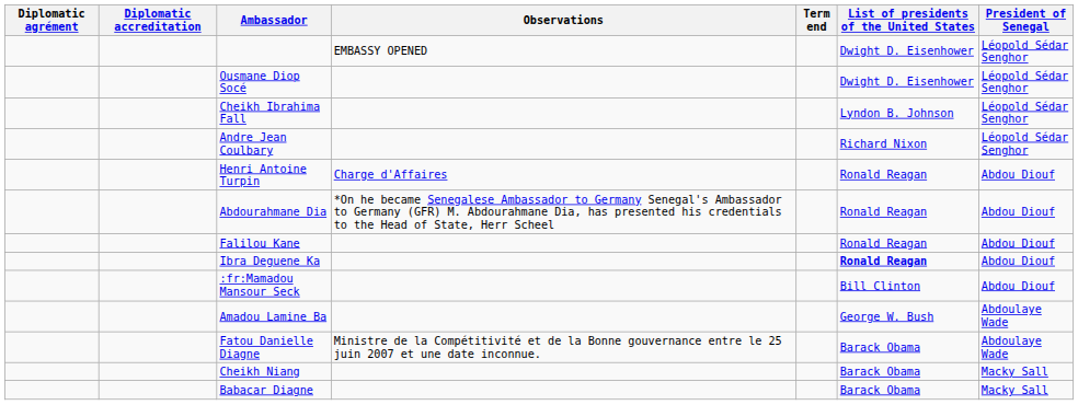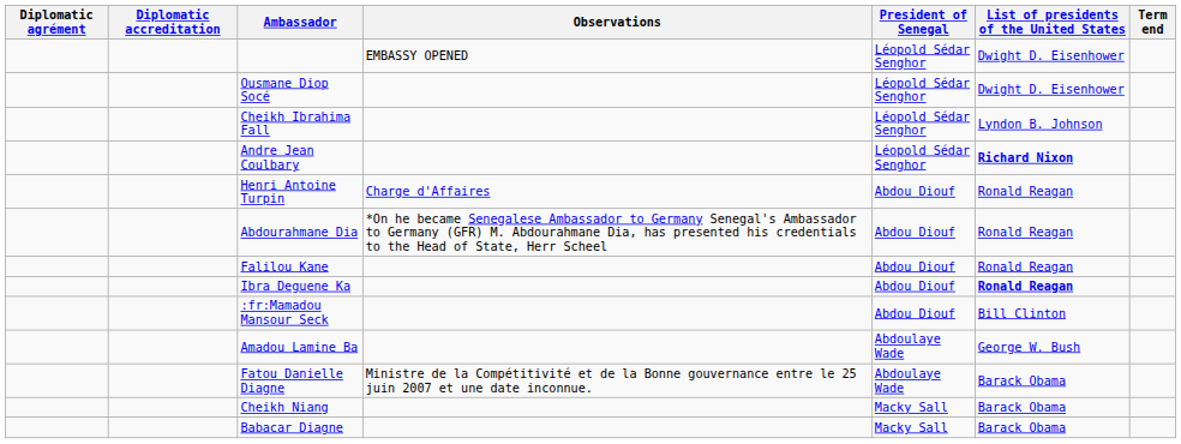 <table class="wikitable sortable">
 <tr>
 <th>Diplomatic <a href='#'>agrément</a></th>
 <th><a href='#'>Diplomatic accreditation</a></th>
 <th><a href='#'>Ambassador</a></th>
 <th>Observations</th>
+<th><a href='#'>President of Senegal</a></th>
+<th><a href='#'>List of presidents of the United States</a></th>
 <th>Term end</th>
-<th><a href='#'>List of presidents of the United States</a></th>
-<th><a href='#'>President of Senegal</a></th>
 </tr>
 <tr>
 <td></td>
 <td></td>
 <td></td>
 <td>EMBASSY OPENED</td>
+<td><a href='#'>Léopold Sédar Senghor</a></td>
+<td><a href='#'>Dwight D. Eisenhower</a></td>
 <td></td>
-<td><a href='#'>Dwight D. Eisenhower</a></td>
-<td><a href='#'>Léopold Sédar Senghor</a></td>
 </tr>
 <tr>
 <td></td>
 <td></td>
 <td><a href='#'>Ousmane Diop Socé</a></td>
 <td></td>
+<td><a href='#'>Léopold Sédar Senghor</a></td>
+<td><a href='#'>Dwight D. Eisenhower</a></td>
 <td></td>
-<td><a href='#'>Dwight D. Eisenhower</a></td>
-<td><a href='#'>Léopold Sédar Senghor</a></td>
 </tr>
 <tr>
 <td></td>
 <td></td>
 <td><a href='#'>Cheikh Ibrahima Fall</a></td>
 <td></td>
+<td><a href='#'>Léopold Sédar Senghor</a></td>
+<td><a href='#'>Lyndon B. Johnson</a></td>
 <td></td>
-<td><a href='#'>Lyndon B. Johnson</a></td>
-<td><a href='#'>Léopold Sédar Senghor</a></td>
 </tr>
 <tr>
 <td></td>
 <td></td>
 <td><a href='#'>Andre Jean Coulbary</a></td>
 <td></td>
+<td><a href='#'>Léopold Sédar Senghor</a></td>
+<td><strong><a href='#'>Richard Nixon</a></strong></td>
 <td></td>
-<td><a href='#'>Richard Nixon</a></td>
-<td><a href='#'>Léopold Sédar Senghor</a></td>
 </tr>
 <tr>
 <td></td>
 <td></td>
 <td><a href='#'>Henri Antoine Turpin</a></td>
 <td><a href='#'>Charge d'Affaires</a></td>
+<td><a href='#'>Abdou Diouf</a></td>
+<td><a href='#'>Ronald Reagan</a></td>
 <td></td>
-<td><a href='#'>Ronald Reagan</a></td>
-<td><a href='#'>Abdou Diouf</a></td>
 </tr>
 <tr>
 <td></td>
 <td></td>
 <td><a href='#'>Abdourahmane Dia</a></td>
 <td>*On  he became <a href='#'>Senegalese Ambassador to Germany</a> Senegal's Ambassador to Germany (GFR) M. Abdourahmane Dia, has presented his credentials to the Head of State, Herr Scheel</td>
+<td><a href='#'>Abdou Diouf</a></td>
+<td><a href='#'>Ronald Reagan</a></td>
 <td></td>
-<td><a href='#'>Ronald Reagan</a></td>
-<td><a href='#'>Abdou Diouf</a></td>
 </tr>
 <tr>
 <td></td>
 <td></td>
 <td><a href='#'>Falilou Kane</a></td>
 <td></td>
+<td><a href='#'>Abdou Diouf</a></td>
+<td><a href='#'>Ronald Reagan</a></td>
 <td></td>
-<td><a href='#'>Ronald Reagan</a></td>
-<td><a href='#'>Abdou Diouf</a></td>
 </tr>
 <tr>
 <td></td>
 <td></td>
 <td><a href='#'>Ibra Deguene Ka</a></td>
 <td></td>
+<td><a href='#'>Abdou Diouf</a></td>
+<td><strong><a href='#'>Ronald Reagan</a></strong></td>
 <td></td>
-<td><strong><a href='#'>Ronald Reagan</a></strong></td>
-<td><a href='#'>Abdou Diouf</a></td>
 </tr>
 <tr>
 <td></td>
 <td></td>
 <td><a href='#'>:fr:Mamadou Mansour Seck</a></td>
 <td></td>
+<td><a href='#'>Abdou Diouf</a></td>
+<td><a href='#'>Bill Clinton</a></td>
 <td></td>
-<td><a href='#'>Bill Clinton</a></td>
-<td><a href='#'>Abdou Diouf</a></td>
 </tr>
 <tr>
 <td></td>
 <td></td>
 <td><a href='#'>Amadou Lamine Ba</a></td>
 <td></td>
+<td><a href='#'>Abdoulaye Wade</a></td>
+<td><a href='#'>George W. Bush</a></td>
 <td></td>
-<td><a href='#'>George W. Bush</a></td>
-<td><a href='#'>Abdoulaye Wade</a></td>
 </tr>
 <tr>
 <td></td>
 <td></td>
 <td><a href='#'>Fatou Danielle Diagne</a></td>
 <td>Ministre de la Compétitivité et de la Bonne gouvernance entre le 25 juin 2007 et une date inconnue.</td>
+<td><a href='#'>Abdoulaye Wade</a></td>
+<td><a href='#'>Barack Obama</a></td>
 <td></td>
-<td><a href='#'>Barack Obama</a></td>
-<td><a href='#'>Abdoulaye Wade</a></td>
 </tr>
 <tr>
 <td></td>
 <td></td>
 <td><a href='#'>Cheikh Niang</a></td>
 <td></td>
+<td><a href='#'>Macky Sall</a></td>
+<td><a href='#'>Barack Obama</a></td>
 <td></td>
-<td><a href='#'>Barack Obama</a></td>
-<td><a href='#'>Macky Sall</a></td>
 </tr>
 <tr>
 <td></td>
 <td></td>
 <td><a href='#'>Babacar Diagne</a></td>
 <td></td>
+<td><a href='#'>Macky Sall</a></td>
+<td><a href='#'>Barack Obama</a></td>
 <td></td>
-<td><a href='#'>Barack Obama</a></td>
-<td><a href='#'>Macky Sall</a></td>
 </tr>
 </table>
